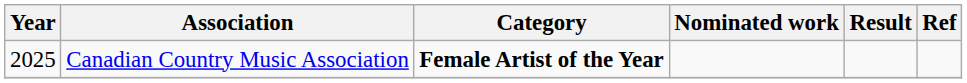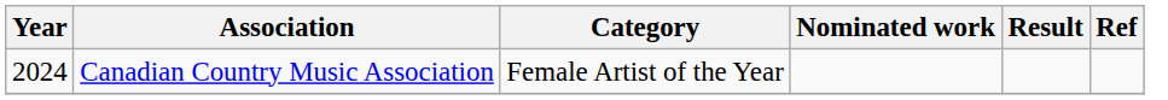 <table class="wikitable">
 <tr>
 <th>Year</th>
 <th>Association</th>
 <th>Category</th>
 <th>Nominated work</th>
 <th>Result</th>
 <th>Ref</th>
 </tr>
 <tr>
-<td>2025</td>
+<td>2024</td>
 <td><a href='#'>Canadian Country Music Association</a></td>
-<td><strong>Female Artist of the Year</strong></td>
+<td>Female Artist of the Year</td>
 <td></td>
 <td></td>
 <td></td>
 </tr>
 <tr>
 </tr>
 </table>
